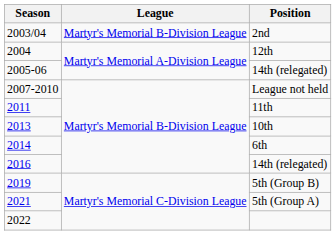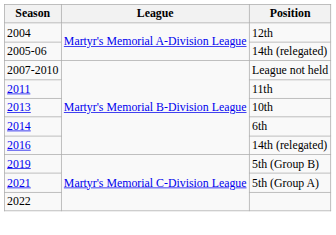 <table class="wikitable float-right">
 <tr>
 <th>Season</th>
 <th>League</th>
 <th>Position</th>
-</tr>
-<tr>
-<td>2003/04</td>
-<td><a href='#'>Martyr's Memorial B-Division League</a></td>
-<td>2nd</td>
 </tr>
 <tr>
 <td>2004</td>
 <td rowspan="2"><a href='#'>Martyr's Memorial A-Division League</a></td>
 <td>12th</td>
 </tr>
 <tr>
 <td>2005-06</td>
 <td>14th (relegated)</td>
 </tr>
 <tr>
 <td>2007-2010</td>
 <td rowspan="5"><a href='#'>Martyr's Memorial B-Division League</a></td>
 <td>League not held</td>
 </tr>
 <tr>
 <td><a href='#'>2011</a></td>
 <td>11th</td>
 </tr>
 <tr>
 <td><a href='#'>2013</a></td>
 <td>10th</td>
 </tr>
 <tr>
 <td><a href='#'>2014</a></td>
 <td>6th</td>
 </tr>
 <tr>
 <td><a href='#'>2016</a></td>
 <td>14th (relegated)</td>
 </tr>
 <tr>
 <td><a href='#'>2019</a></td>
 <td rowspan="3"><a href='#'>Martyr's Memorial C-Division League</a></td>
 <td>5th (Group B)</td>
 </tr>
 <tr>
 <td><a href='#'>2021</a></td>
 <td>5th (Group A)</td>
 </tr>
 <tr>
 <td>2022</td>
 <td></td>
 </tr>
 </table>
